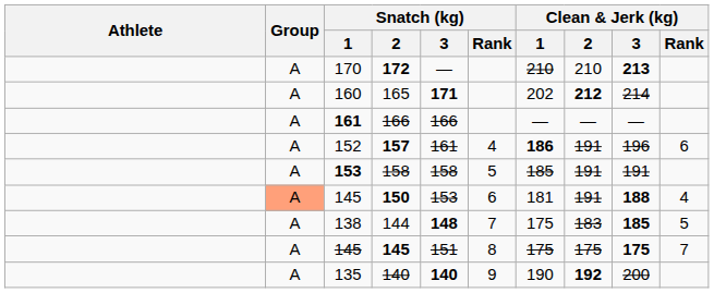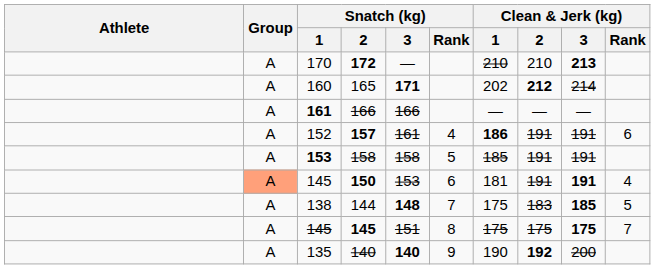 <table class = "wikitable sortable" style="text-align:center;">
 <tr>
 <th rowspan=2 class="unsortable" width=250>Athlete</th>
 <th rowspan=2 class="unsortable" width=50>Group</th>
 <th colspan=4>Snatch (kg)</th>
 <th colspan=4>Clean & Jerk (kg)</th>
 </tr>
 <tr>
 <th width=40 class="unsortable">1</th>
 <th width=40 class="unsortable">2</th>
 <th width=40 class="unsortable">3</th>
 <th width=40>Rank</th>
 <th width=40 class="unsortable">1</th>
 <th width=40 class="unsortable">2</th>
 <th width=40 class="unsortable">3</th>
 <th width=40>Rank</th>
 </tr>
 <tr>
 <td align=left></td>
 <td>A</td>
 <td>170</td>
 <td><strong>172</strong></td>
 <td>—</td>
 <td></td>
 <td><s>210</s></td>
 <td>210</td>
 <td><strong>213</strong></td>
 <td></td>
 </tr>
 <tr>
 <td align=left></td>
 <td>A</td>
 <td>160</td>
 <td>165</td>
 <td><strong>171</strong></td>
 <td></td>
 <td>202</td>
 <td><strong>212</strong></td>
 <td><s>214</s></td>
 <td></td>
 </tr>
 <tr>
 <td align=left></td>
 <td>A</td>
 <td><strong>161</strong></td>
 <td><s>166</s></td>
 <td><s>166</s></td>
 <td></td>
 <td>—</td>
 <td>—</td>
 <td>—</td>
 <td></td>
 </tr>
 <tr>
 <td align=left></td>
 <td>A</td>
 <td>152</td>
 <td><strong>157</strong></td>
 <td><s>161</s></td>
 <td>4</td>
 <td><strong>186</strong></td>
 <td><s>191</s></td>
-<td><s>196</s></td>
+<td><s>191</s></td>
 <td>6</td>
 </tr>
 <tr>
 <td align=left></td>
 <td>A</td>
 <td><strong>153</strong></td>
 <td><s>158</s></td>
 <td><s>158</s></td>
 <td>5</td>
 <td><s>185</s></td>
 <td><s>191</s></td>
 <td><s>191</s></td>
 <td></td>
 </tr>
 <tr>
 <td align=left></td>
 <td style="background: lightsalmon;">A</td>
 <td>145</td>
 <td><strong>150</strong></td>
 <td><s>153</s></td>
 <td>6</td>
 <td>181</td>
 <td><s>191</s></td>
-<td><strong>188</strong></td>
+<td><strong>191</strong></td>
 <td>4</td>
 </tr>
 <tr>
 <td align=left></td>
 <td>A</td>
 <td>138</td>
 <td>144</td>
 <td><strong>148</strong></td>
 <td>7</td>
 <td>175</td>
 <td><s>183</s></td>
 <td><strong>185</strong></td>
 <td>5</td>
 </tr>
 <tr>
 <td align=left></td>
 <td>A</td>
 <td><s>145</s></td>
 <td><strong>145</strong></td>
 <td><s>151</s></td>
 <td>8</td>
 <td><s>175</s></td>
 <td><s>175</s></td>
 <td><strong>175</strong></td>
 <td>7</td>
 </tr>
 <tr>
 <td align=left></td>
 <td>A</td>
 <td>135</td>
 <td><s>140</s></td>
 <td><strong>140</strong></td>
 <td>9</td>
 <td>190</td>
 <td><strong>192</strong></td>
 <td><s>200</s></td>
 <td></td>
 </tr>
 </table>
